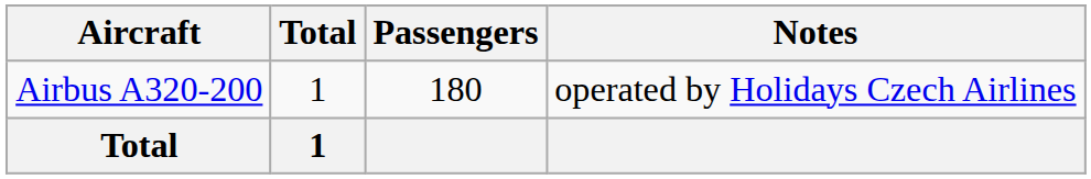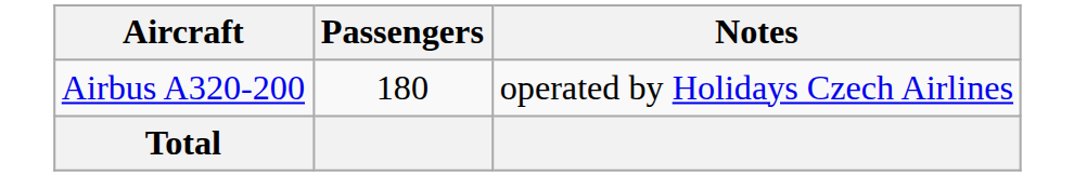 <table class="wikitable" style="margin:0.5em auto; text-align:center">
 <tr>
 <th>Aircraft</th>
-<th>Total</th>
 <th>Passengers</th>
 <th>Notes</th>
 </tr>
 <tr>
 <td><a href='#'>Airbus A320-200</a></td>
-<td>1</td>
 <td>180</td>
 <td>operated by <a href='#'>Holidays Czech Airlines</a></td>
 </tr>
 <tr>
 <th>Total</th>
-<th>1</th>
 <th></th>
 <th></th>
 </tr>
 </table>
